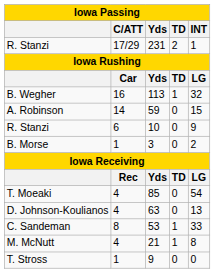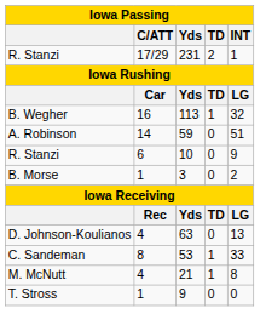 <table class="wikitable">
 <tr>
 <th colspan="5" style="background:#FFD700;">Iowa Passing</th>
 </tr>
 <tr>
 <th></th>
 <th>C/ATT</th>
 <th>Yds</th>
 <th>TD</th>
 <th>INT</th>
 </tr>
 <tr>
 <td>R. Stanzi</td>
 <td>17/29</td>
 <td>231</td>
 <td>2</td>
 <td>1</td>
 </tr>
 <tr>
 <th colspan="5" style="background:#FFD700;">Iowa Rushing</th>
 </tr>
 <tr>
 <th></th>
 <th>Car</th>
 <th>Yds</th>
 <th>TD</th>
 <th>LG</th>
 </tr>
 <tr>
 <td>B. Wegher</td>
 <td>16</td>
 <td>113</td>
 <td>1</td>
 <td>32</td>
 </tr>
 <tr>
 <td>A. Robinson</td>
 <td>14</td>
 <td>59</td>
 <td>0</td>
-<td>15</td>
+<td>51</td>
 </tr>
 <tr>
 <td>R. Stanzi</td>
 <td>6</td>
 <td>10</td>
 <td>0</td>
 <td>9</td>
 </tr>
 <tr>
 <td>B. Morse</td>
 <td>1</td>
 <td>3</td>
 <td>0</td>
 <td>2</td>
 </tr>
 <tr>
 <th colspan="5" style="background:#FFD700;">Iowa Receiving</th>
 </tr>
 <tr>
 <th></th>
 <th>Rec</th>
 <th>Yds</th>
 <th>TD</th>
 <th>LG</th>
-</tr>
-<tr>
-<td>T. Moeaki</td>
-<td>4</td>
-<td>85</td>
-<td>0</td>
-<td>54</td>
 </tr>
 <tr>
 <td>D. Johnson-Koulianos</td>
 <td>4</td>
 <td>63</td>
 <td>0</td>
 <td>13</td>
 </tr>
 <tr>
 <td>C. Sandeman</td>
 <td>8</td>
 <td>53</td>
 <td>1</td>
 <td>33</td>
 </tr>
 <tr>
 <td>M. McNutt</td>
 <td>4</td>
 <td>21</td>
 <td>1</td>
 <td>8</td>
 </tr>
 <tr>
 <td>T. Stross</td>
 <td>1</td>
 <td>9</td>
 <td>0</td>
 <td>0</td>
 </tr>
 </table>
